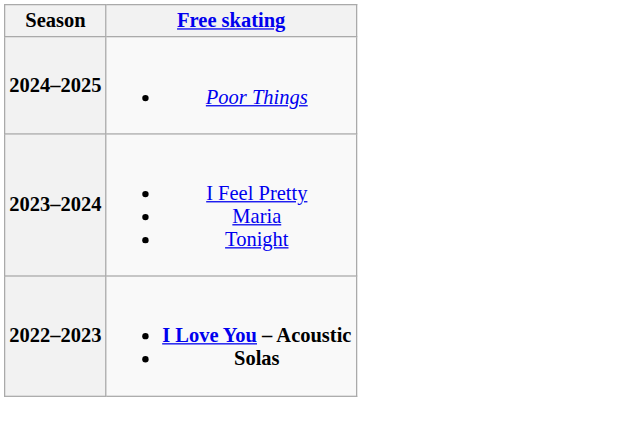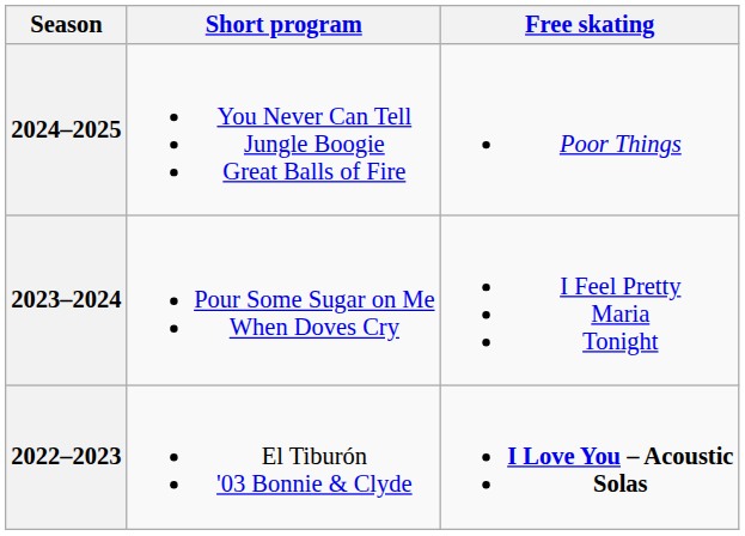 <table class=wikitable style=text-align:center>
 <tr>
 <th>Season</th>
+<th><a href='#'>Short program</a></th>
 <th><a href='#'>Free skating</a></th>
 </tr>
 <tr>
 <th>2024–2025 <br></th>
+<td><br><ul><li><a href='#'>You Never Can Tell</a> <br> </li><li><a href='#'>Jungle Boogie</a> <br> </li><li><a href='#'>Great Balls of Fire</a> <br> </li></ul></td>
 <td><br><ul><li><em><a href='#'>Poor Things</a></em> <br> </li></ul></td>
 </tr>
 <tr>
 <th>2023–2024 <br></th>
+<td><br><ul><li><a href='#'>Pour Some Sugar on Me</a> <br> </li><li><a href='#'>When Doves Cry</a> <br> </li></ul></td>
 <td><br><ul><li><a href='#'>I Feel Pretty</a></li><li><a href='#'>Maria</a></li><li><a href='#'>Tonight</a> <br> </li></ul></td>
 </tr>
 <tr>
 <th>2022–2023 <br></th>
+<td><br><ul><li>El Tiburón <br> </li><li><a href='#'>'03 Bonnie & Clyde</a> <br> </li></ul></td>
 <td><strong><br><ul><li><a href='#'>I Love You</a> – Acoustic <br> </li><li>Solas <br> </li></ul></strong></td>
 </tr>
 </table>
